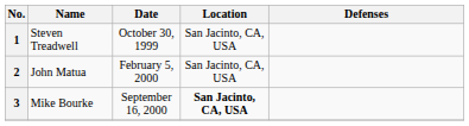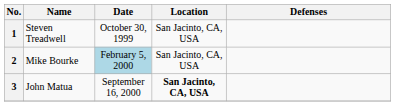 <table class="wikitable" width=100%>
 <tr>
 <th width=1%>No.</th>
 <th width=19%>Name</th>
 <th width=15%>Date</th>
 <th width=20%>Location</th>
 <th width=45%>Defenses</th>
 </tr>
 <tr>
 <th>1</th>
 <td align=left> Steven Treadwell<br></td>
 <td align=center>October 30, 1999<br></td>
 <td align=center>San Jacinto, CA, USA</td>
 <td></td>
 </tr>
 <tr>
 <th>2</th>
-<td align=left> John Matua</td>
-<td align=center>February 5, 2000<br></td>
+<td align=left> Mike Bourke</td>
+<td align=center style="background: lightblue;">February 5, 2000<br></td>
 <td align=center>San Jacinto, CA, USA</td>
 <td></td>
 </tr>
 <tr>
 <th>3</th>
-<td align=left> Mike Bourke</td>
+<td align=left> John Matua</td>
 <td align=center>September 16, 2000<br></td>
 <td align=center><strong>San Jacinto, CA, USA</strong></td>
 <td></td>
 </tr>
 <tr>
 </tr>
 </table>
